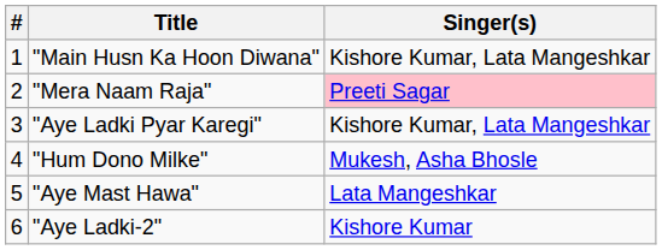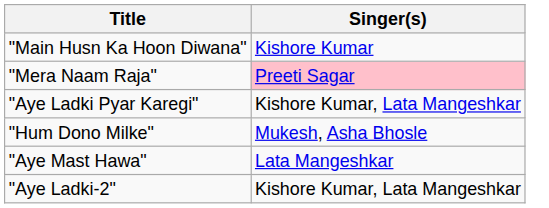 <table class="wikitable" style="font-size:95%;">
 <tr>
-<th>#</th>
 <th>Title</th>
 <th>Singer(s)</th>
 </tr>
 <tr>
-<td>1</td>
 <td>"Main Husn Ka Hoon Diwana"</td>
-<td>Kishore Kumar, Lata Mangeshkar</td>
+<td><a href='#'>Kishore Kumar</a></td>
 </tr>
 <tr>
-<td>2</td>
 <td>"Mera Naam Raja"</td>
 <td style="background: pink;"><a href='#'>Preeti Sagar</a></td>
 </tr>
 <tr>
-<td>3</td>
 <td>"Aye Ladki Pyar Karegi"</td>
 <td>Kishore Kumar, <a href='#'>Lata Mangeshkar</a></td>
 </tr>
 <tr>
-<td>4</td>
 <td>"Hum Dono Milke"</td>
 <td><a href='#'>Mukesh</a>, <a href='#'>Asha Bhosle</a></td>
 </tr>
 <tr>
-<td>5</td>
 <td>"Aye Mast Hawa"</td>
 <td><a href='#'>Lata Mangeshkar</a></td>
 </tr>
 <tr>
-<td>6</td>
 <td>"Aye Ladki-2"</td>
-<td><a href='#'>Kishore Kumar</a></td>
+<td>Kishore Kumar, Lata Mangeshkar</td>
 </tr>
 </table>
